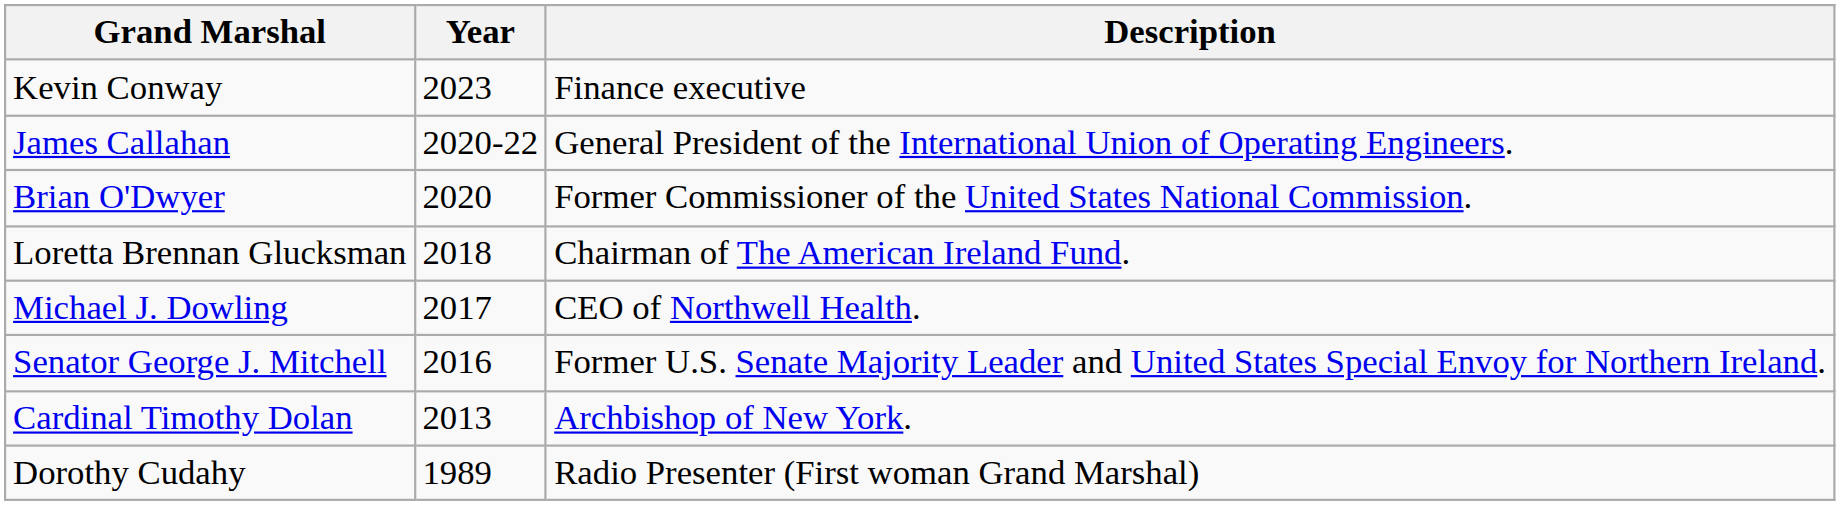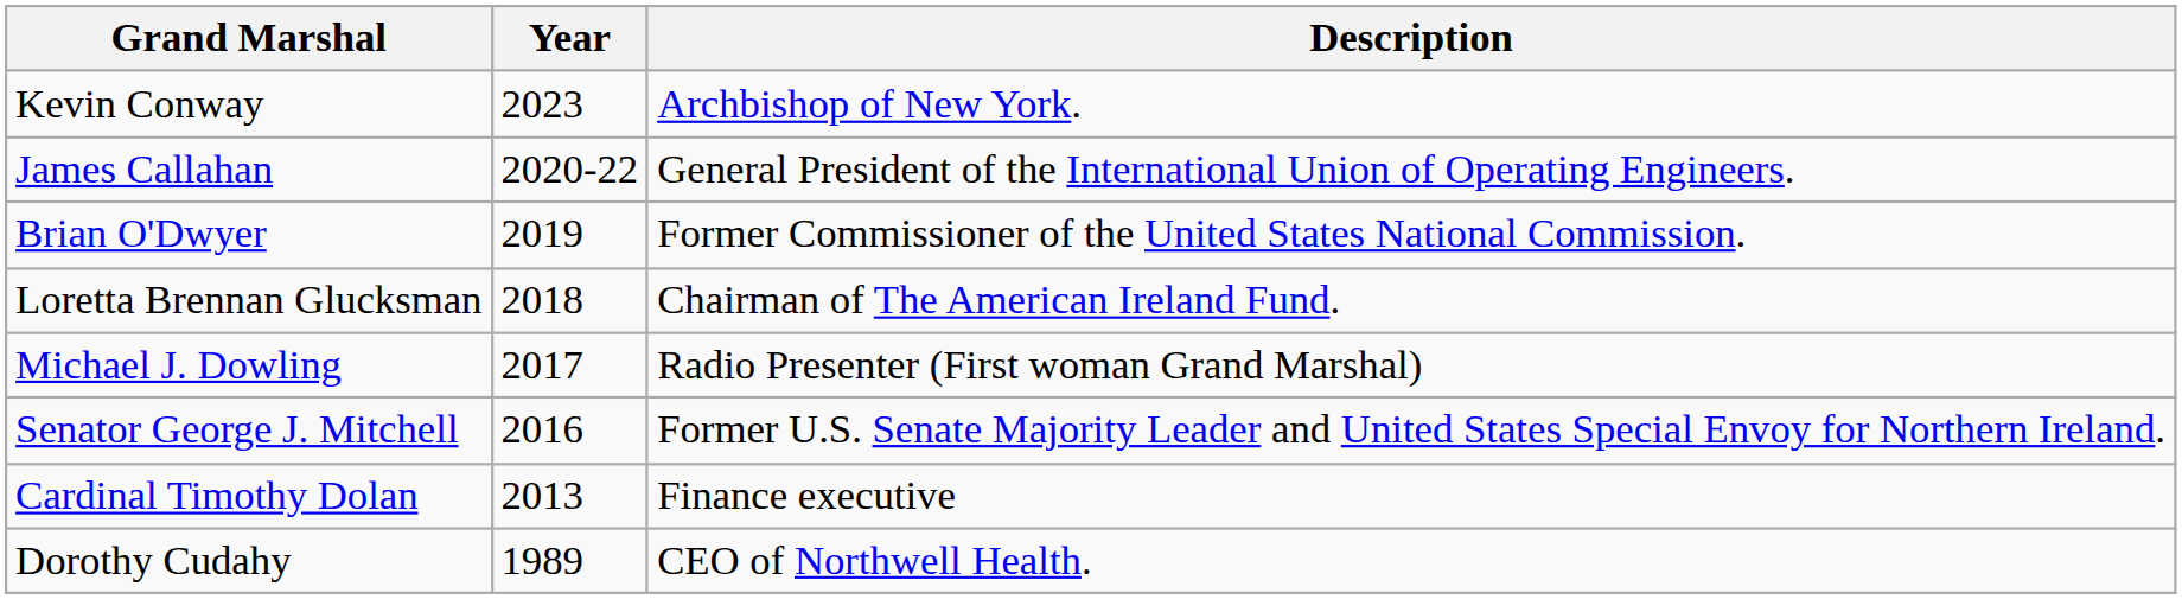 <table class="wikitable">
 <tr>
 <th>Grand Marshal</th>
 <th>Year</th>
 <th>Description</th>
 </tr>
 <tr>
 <td>Kevin Conway</td>
 <td>2023</td>
-<td>Finance executive</td>
+<td><a href='#'>Archbishop of New York</a>.</td>
 </tr>
 <tr>
 <td><a href='#'>James Callahan</a></td>
 <td>2020-22</td>
 <td>General President of the <a href='#'>International Union of Operating Engineers</a>.</td>
 </tr>
 <tr>
 <td><a href='#'>Brian O'Dwyer</a></td>
-<td>2020</td>
+<td>2019</td>
 <td>Former Commissioner of the <a href='#'>United States National Commission</a>.</td>
 </tr>
 <tr>
 <td>Loretta Brennan Glucksman</td>
 <td>2018</td>
 <td>Chairman of <a href='#'>The American Ireland Fund</a>.</td>
 </tr>
 <tr>
 <td><a href='#'>Michael J. Dowling</a></td>
 <td>2017</td>
-<td>CEO of <a href='#'>Northwell Health</a>.</td>
+<td>Radio Presenter (First woman Grand Marshal)</td>
 </tr>
 <tr>
 <td><a href='#'>Senator George J. Mitchell</a></td>
 <td>2016</td>
 <td>Former U.S. <a href='#'>Senate Majority Leader</a> and <a href='#'>United States Special Envoy for Northern Ireland</a>.</td>
 </tr>
 <tr>
 <td><a href='#'>Cardinal Timothy Dolan</a></td>
 <td>2013</td>
-<td><a href='#'>Archbishop of New York</a>.</td>
+<td>Finance executive</td>
 </tr>
 <tr>
 <td>Dorothy Cudahy</td>
 <td>1989</td>
-<td>Radio Presenter (First woman Grand Marshal)</td>
+<td>CEO of <a href='#'>Northwell Health</a>.</td>
 </tr>
 </table>
